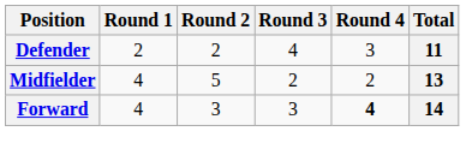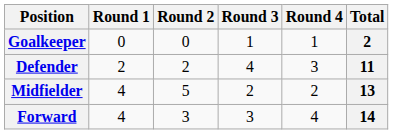 <table class="wikitable sortable" style="text-align:center">
 <tr>
 <th>Position</th>
 <th>Round 1</th>
 <th>Round 2</th>
 <th>Round 3</th>
 <th>Round 4</th>
 <th>Total</th>
+</tr>
+<tr>
+<th><a href='#'>Goalkeeper</a></th>
+<td>0</td>
+<td>0</td>
+<td>1</td>
+<td>1</td>
+<td style="background:#f2f2f2;text-align:center"><strong>2</strong></td>
 </tr>
 <tr>
 <th><a href='#'>Defender</a></th>
 <td>2</td>
 <td>2</td>
 <td>4</td>
 <td>3</td>
 <td style="background:#f2f2f2;text-align:center"><strong>11</strong></td>
 </tr>
 <tr>
 <th><a href='#'>Midfielder</a></th>
 <td>4</td>
 <td>5</td>
 <td>2</td>
 <td>2</td>
 <td style="background:#f2f2f2;text-align:center"><strong>13</strong></td>
 </tr>
 <tr>
 <th><a href='#'>Forward</a></th>
 <td>4</td>
 <td>3</td>
 <td>3</td>
-<td><strong>4</strong></td>
+<td>4</td>
 <td style="background:#f2f2f2;text-align:center"><strong>14</strong></td>
 </tr>
 </table>
